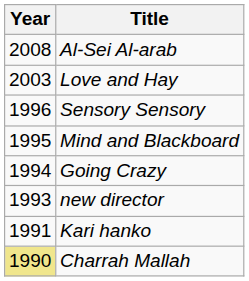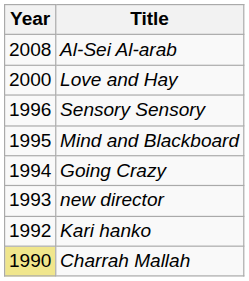 <table class="wikitable">
 <tr>
 <th>Year</th>
 <th>Title</th>
 </tr>
 <tr>
 <td>2008</td>
 <td><em>Al-Sei Al-arab</em></td>
 </tr>
 <tr>
-<td>2003</td>
+<td>2000</td>
 <td><em>Love and Hay</em></td>
 </tr>
 <tr>
 <td>1996</td>
 <td><em>Sensory Sensory</em></td>
 </tr>
 <tr>
 <td>1995</td>
 <td><em>Mind and Blackboard</em></td>
 </tr>
 <tr>
 <td>1994</td>
 <td><em>Going Crazy</em></td>
 </tr>
 <tr>
 <td>1993</td>
 <td><em>new director</em></td>
 </tr>
 <tr>
-<td>1991</td>
+<td>1992</td>
 <td><em>Kari hanko</em></td>
 </tr>
 <tr>
 <td style="background: khaki;">1990</td>
 <td><em>Charrah Mallah</em></td>
 </tr>
 </table>
